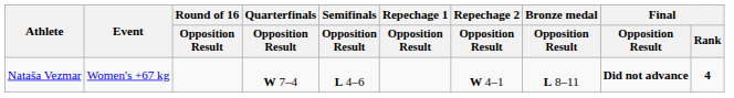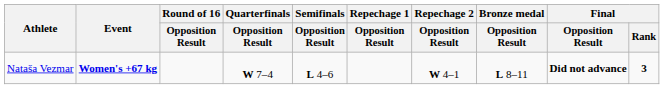 <table class="wikitable" style="font-size:90%">
 <tr>
 <th rowspan="2">Athlete</th>
 <th rowspan="2">Event</th>
 <th>Round of 16</th>
 <th>Quarterfinals</th>
 <th>Semifinals</th>
 <th>Repechage 1</th>
 <th>Repechage 2</th>
 <th>Bronze medal</th>
 <th colspan=2>Final</th>
 </tr>
 <tr style="font-size:95%">
 <th>Opposition<br>Result</th>
 <th>Opposition<br>Result</th>
 <th>Opposition<br>Result</th>
 <th>Opposition<br>Result</th>
 <th>Opposition<br>Result</th>
 <th>Opposition<br>Result</th>
 <th>Opposition<br>Result</th>
 <th>Rank</th>
 </tr>
 <tr align=center>
 <td align=left><a href='#'>Nataša Vezmar</a></td>
-<td align=left><a href='#'>Women's +67 kg</a></td>
+<td align=left><strong><a href='#'>Women's +67 kg</a></strong></td>
 <td></td>
 <td><br><strong>W</strong> 7–4</td>
 <td><br><strong>L</strong> 4–6</td>
 <td></td>
 <td><br><strong>W</strong> 4–1</td>
 <td><br><strong>L</strong> 8–11</td>
 <td><strong>Did not advance</strong></td>
-<td><strong>4</strong></td>
+<td><strong>3</strong></td>
 </tr>
 </table>
